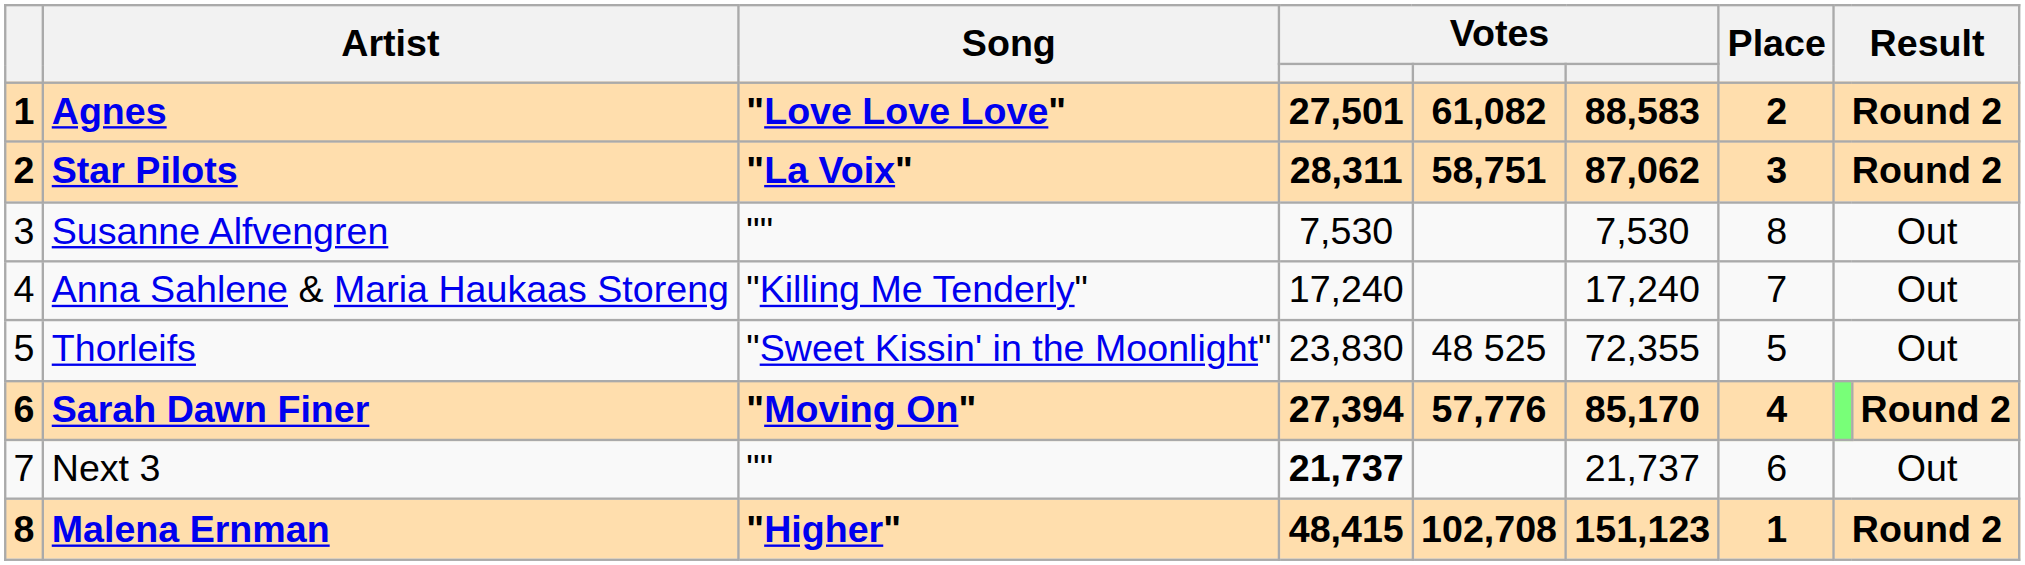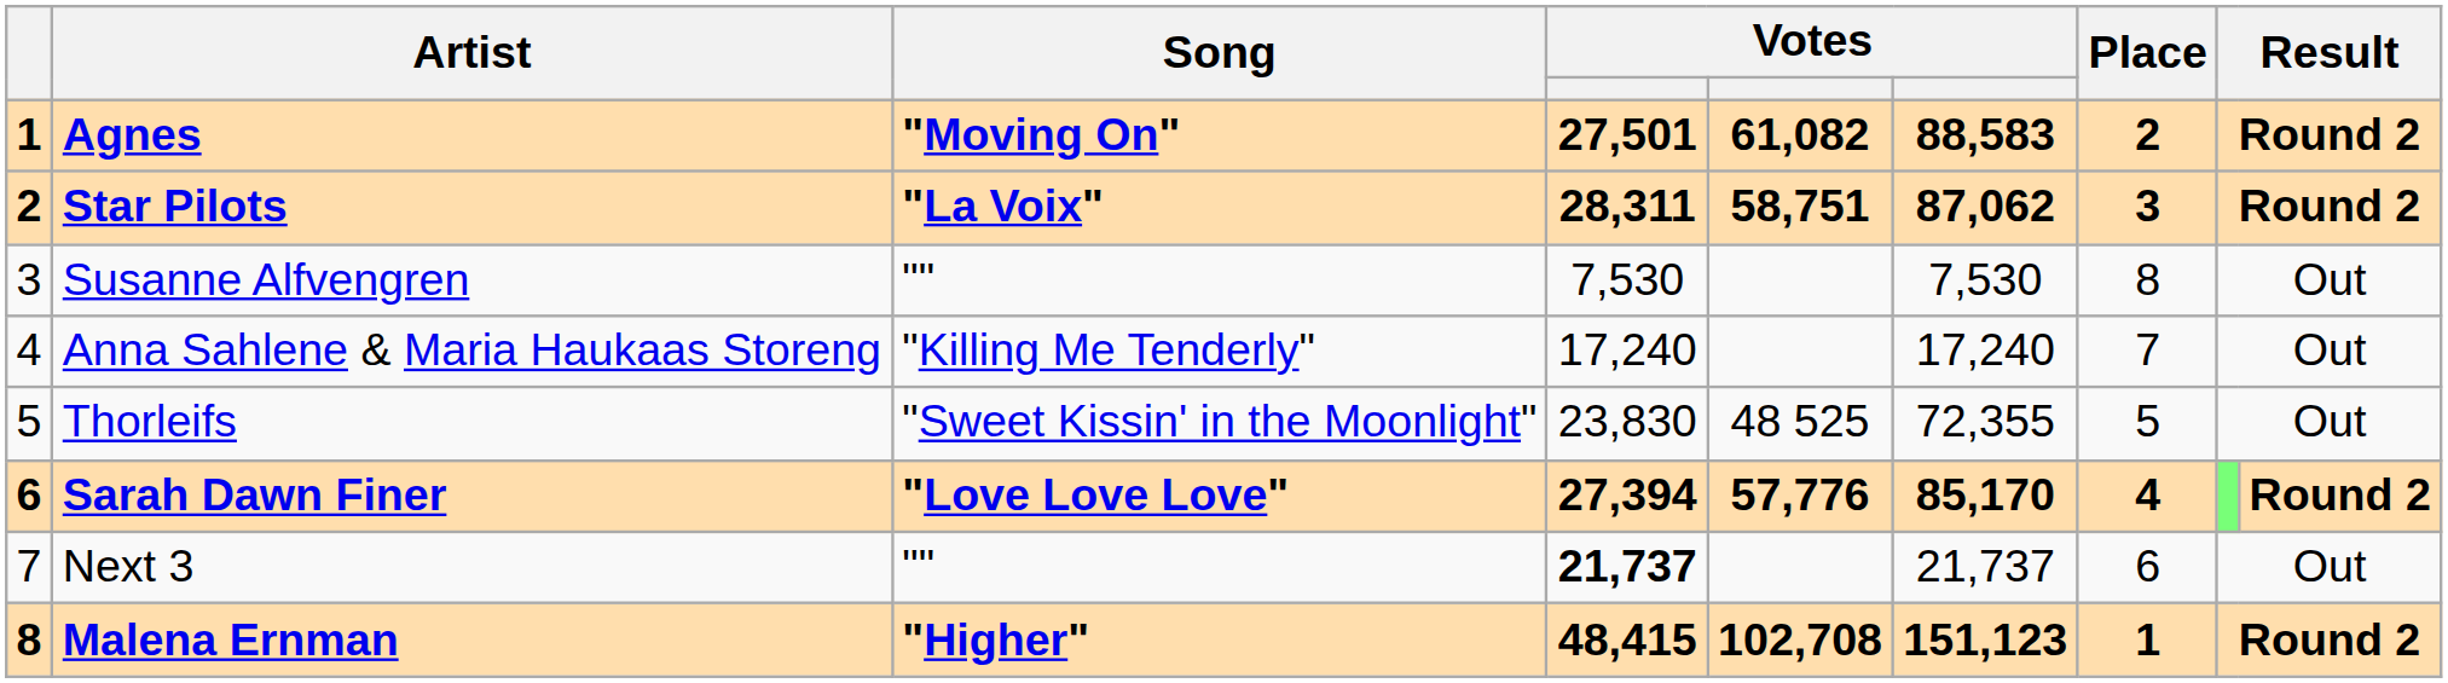 <table class="sortable wikitable" style="margin: 1em auto 1em auto; text-align:center;">
 <tr>
 <th rowspan="2"></th>
 <th rowspan="2">Artist</th>
 <th rowspan="2">Song</th>
 <th colspan="3">Votes</th>
 <th rowspan="2">Place</th>
 <th rowspan="2" colspan="2" class="unsortable">Result</th>
 </tr>
 <tr>
 <th></th>
 <th></th>
 <th></th>
 </tr>
 <tr style="background:navajowhite;">
 <td><strong>1</strong></td>
 <td align="left"><strong><a href='#'>Agnes</a></strong></td>
-<td align="left"><strong>"<a href='#'>Love Love Love</a>"</strong></td>
+<td align="left"><strong>"<a href='#'>Moving On</a>"</strong></td>
 <td><strong>27,501</strong></td>
 <td><strong>61,082</strong></td>
 <td><strong>88,583</strong></td>
 <td><strong>2</strong></td>
 <td colspan="2"><strong>Round 2</strong></td>
 </tr>
 <tr style="background:navajowhite;">
 <td><strong>2</strong></td>
 <td align="left"><strong><a href='#'>Star Pilots</a></strong></td>
 <td align="left"><strong>"<a href='#'><span>La Voix</span></a>"</strong></td>
 <td><strong>28,311</strong></td>
 <td><strong>58,751</strong></td>
 <td><strong>87,062</strong></td>
 <td><strong>3</strong></td>
 <td colspan="2"><strong>Round 2</strong></td>
 </tr>
 <tr>
 <td>3</td>
 <td align="left"><a href='#'>Susanne Alfvengren</a></td>
 <td align="left">""</td>
 <td>7,530</td>
 <td></td>
 <td>7,530</td>
 <td>8</td>
 <td colspan="2">Out</td>
 </tr>
 <tr>
 <td>4</td>
 <td align="left"><a href='#'>Anna Sahlene</a> & <a href='#'>Maria Haukaas Storeng</a></td>
 <td align="left">"<a href='#'>Killing Me Tenderly</a>"</td>
 <td>17,240</td>
 <td></td>
 <td>17,240</td>
 <td>7</td>
 <td colspan="2">Out</td>
 </tr>
 <tr>
 <td>5</td>
 <td align="left"><a href='#'>Thorleifs</a></td>
 <td align="left">"<a href='#'>Sweet Kissin' in the Moonlight</a>"</td>
 <td>23,830</td>
 <td>48 525</td>
 <td>72,355</td>
 <td>5</td>
 <td colspan="2">Out</td>
 </tr>
 <tr style="background:navajowhite;">
 <td><strong>6</strong></td>
 <td align="left"><strong><a href='#'>Sarah Dawn Finer</a></strong></td>
-<td align="left"><strong>"<a href='#'>Moving On</a>"</strong></td>
+<td align="left"><strong>"<a href='#'>Love Love Love</a>"</strong></td>
 <td><strong>27,394</strong></td>
 <td><strong>57,776</strong></td>
 <td><strong>85,170</strong></td>
 <td><strong>4</strong></td>
 <td style="background:#78FF78;"></td>
 <td><strong>Round 2</strong></td>
 </tr>
 <tr>
 <td>7</td>
 <td align="left">Next 3</td>
 <td align="left">""</td>
 <td><strong>21,737</strong></td>
 <td></td>
 <td>21,737</td>
 <td>6</td>
 <td colspan="2">Out</td>
 </tr>
 <tr style="background:navajowhite;">
 <td><strong>8</strong></td>
 <td align="left"><strong><a href='#'>Malena Ernman</a></strong></td>
 <td align="left"><strong>"<a href='#'>Higher</a>"</strong></td>
 <td><strong>48,415</strong></td>
 <td><strong>102,708</strong></td>
 <td><strong>151,123</strong></td>
 <td><strong>1</strong></td>
 <td colspan="2"><strong>Round 2</strong></td>
 </tr>
 </table>
